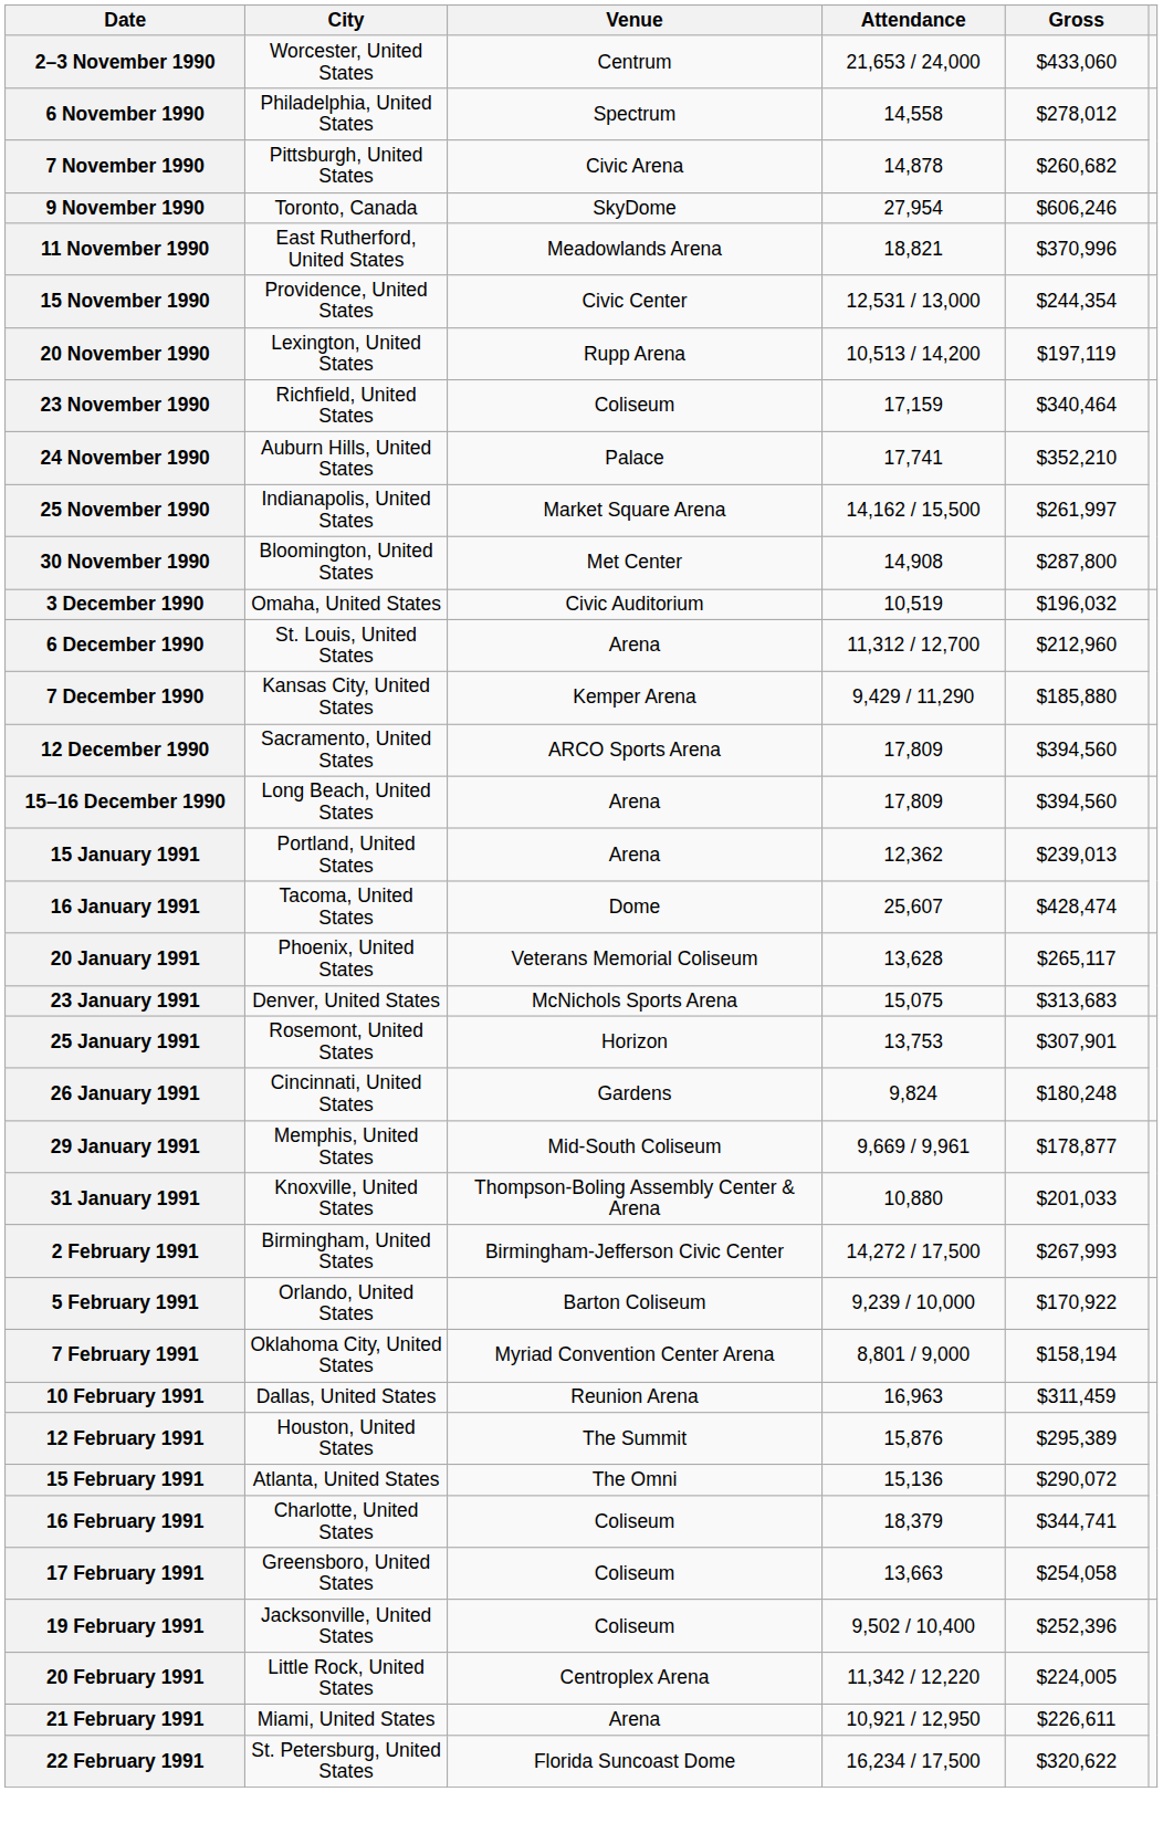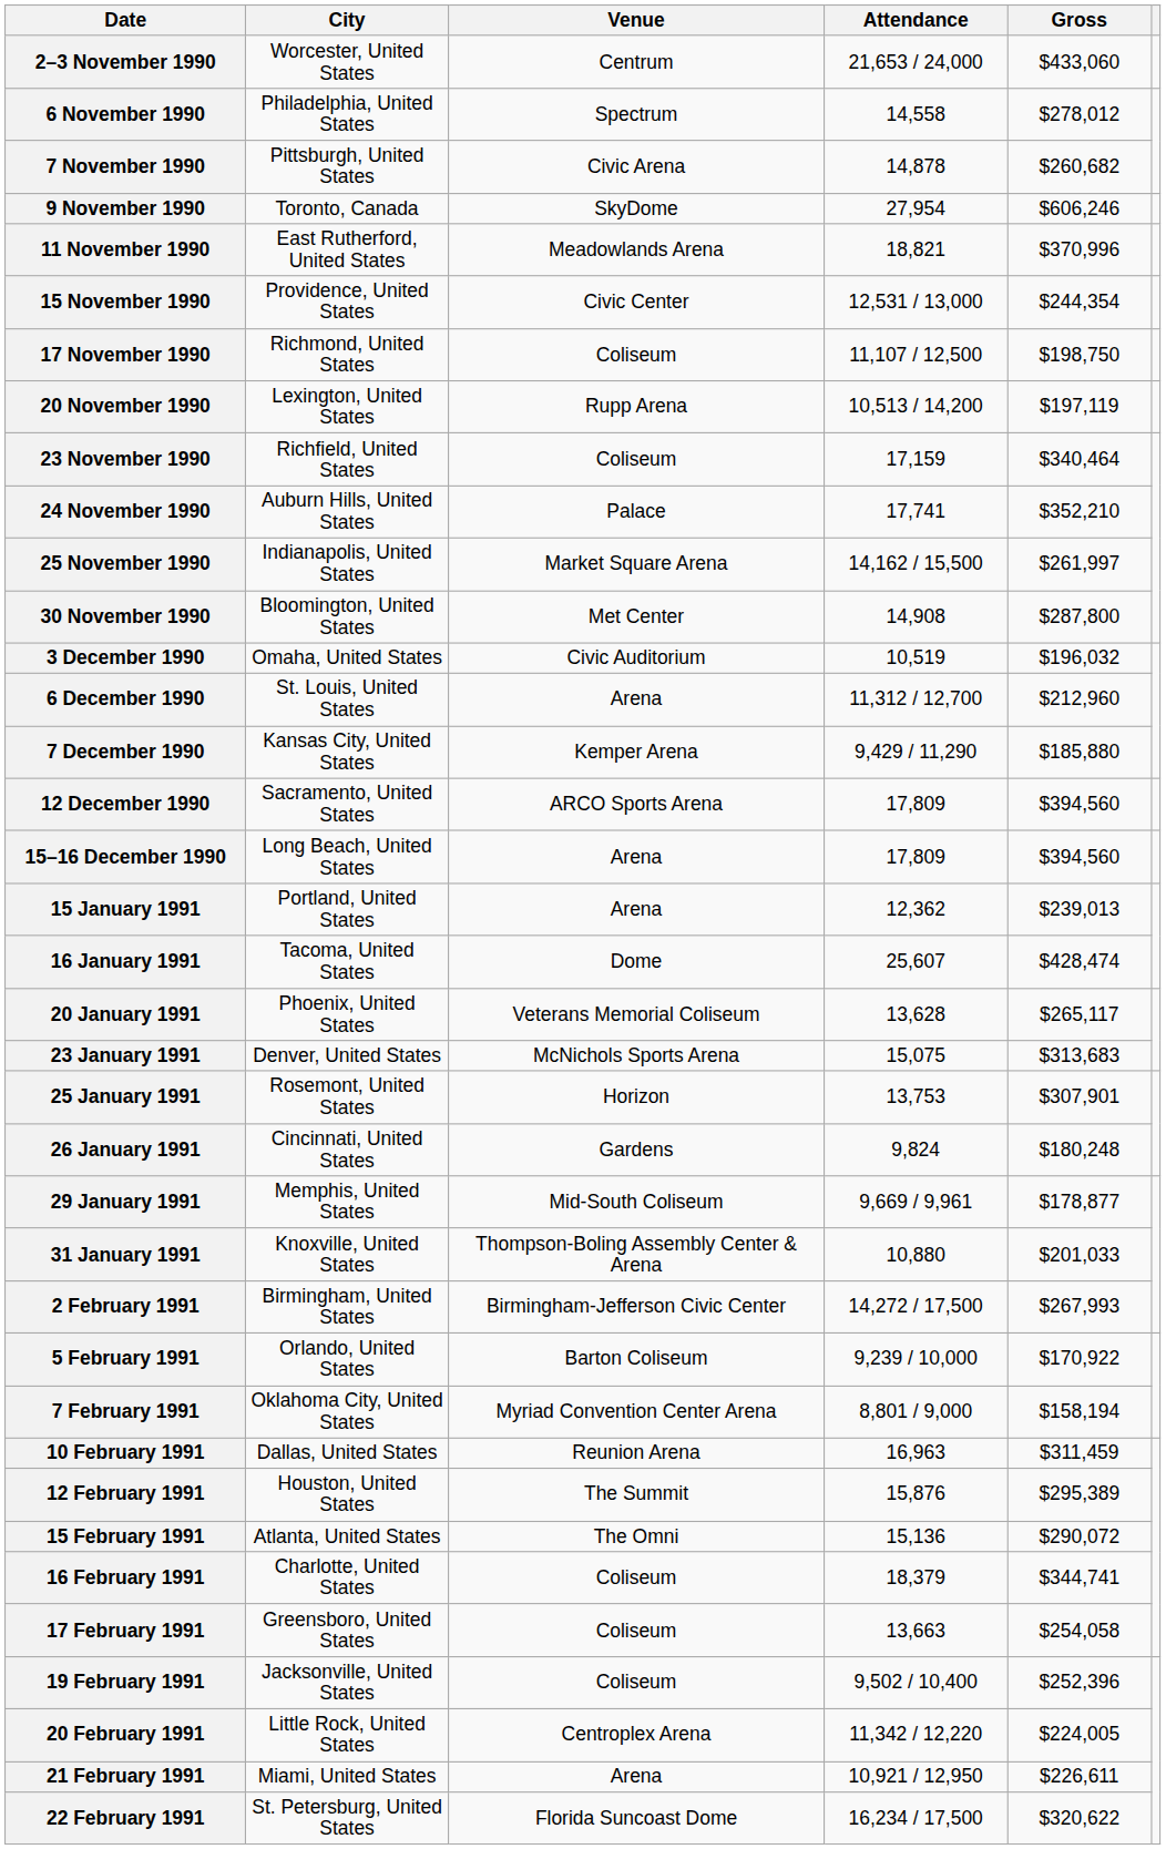 <table class="wikitable sortable plainrowheaders" style="text-align:center;">
 <tr>
 <th scope="col" style="width:12em;">Date</th>
 <th scope="col" style="width:10em;">City</th>
 <th scope="col" style="width:19em;">Venue</th>
 <th scope="col" style="width:9em;">Attendance</th>
 <th scope="col" style="width:7em;">Gross</th>
 <th scope="col" class="unsortable"></th>
 </tr>
 <tr>
 <th scope="row" style="text-align:center">2–3 November 1990</th>
 <td>Worcester, United States</td>
 <td>Centrum</td>
 <td>21,653 / 24,000</td>
 <td>$433,060</td>
 <td></td>
 </tr>
 <tr>
 <th scope="row" style="text-align:center">6 November 1990</th>
 <td>Philadelphia, United States</td>
 <td>Spectrum</td>
 <td>14,558</td>
 <td>$278,012</td>
 <td rowspan="2"></td>
 </tr>
 <tr>
 <th scope="row" style="text-align:center">7 November 1990</th>
 <td>Pittsburgh, United States</td>
 <td>Civic Arena</td>
 <td>14,878</td>
 <td>$260,682</td>
 </tr>
 <tr>
 <th scope="row" style="text-align:center">9 November 1990</th>
 <td>Toronto, Canada</td>
 <td>SkyDome</td>
 <td>27,954</td>
 <td>$606,246</td>
 <td></td>
 </tr>
 <tr>
 <th scope="row" style="text-align:center">11 November 1990</th>
 <td>East Rutherford, United States</td>
 <td>Meadowlands Arena</td>
 <td>18,821</td>
 <td>$370,996</td>
 <td></td>
 </tr>
 <tr>
 <th scope="row" style="text-align:center">15 November 1990</th>
 <td>Providence, United States</td>
 <td>Civic Center</td>
 <td>12,531 / 13,000</td>
 <td>$244,354</td>
+<td></td>
+</tr>
+<tr>
+<th scope="row" style="text-align:center">17 November 1990</th>
+<td>Richmond, United States</td>
+<td>Coliseum</td>
+<td>11,107 / 12,500</td>
+<td>$198,750</td>
 <td></td>
 </tr>
 <tr>
 <th scope="row" style="text-align:center">20 November 1990</th>
 <td>Lexington, United States</td>
 <td>Rupp Arena</td>
 <td>10,513 / 14,200</td>
 <td>$197,119</td>
 <td></td>
 </tr>
 <tr>
 <th scope="row" style="text-align:center">23 November 1990</th>
 <td>Richfield, United States</td>
 <td>Coliseum</td>
 <td>17,159</td>
 <td>$340,464</td>
 <td rowspan="4"></td>
 </tr>
 <tr>
 <th scope="row" style="text-align:center">24 November 1990</th>
 <td>Auburn Hills, United States</td>
 <td>Palace</td>
 <td>17,741</td>
 <td>$352,210</td>
 </tr>
 <tr>
 <th scope="row" style="text-align:center">25 November 1990</th>
 <td>Indianapolis, United States</td>
 <td>Market Square Arena</td>
 <td>14,162 / 15,500</td>
 <td>$261,997</td>
 </tr>
 <tr>
 <th scope="row" style="text-align:center">30 November 1990</th>
 <td>Bloomington, United States</td>
 <td>Met Center</td>
 <td>14,908</td>
 <td>$287,800</td>
 </tr>
 <tr>
 <th scope="row" style="text-align:center">3 December 1990</th>
 <td>Omaha, United States</td>
 <td>Civic Auditorium</td>
 <td>10,519</td>
 <td>$196,032</td>
 <td rowspan="3"></td>
 </tr>
 <tr>
 <th scope="row" style="text-align:center">6 December 1990</th>
 <td>St. Louis, United States</td>
 <td>Arena</td>
 <td>11,312 / 12,700</td>
 <td>$212,960</td>
 </tr>
 <tr>
 <th scope="row" style="text-align:center">7 December 1990</th>
 <td>Kansas City, United States</td>
 <td>Kemper Arena</td>
 <td>9,429 / 11,290</td>
 <td>$185,880</td>
 </tr>
 <tr>
 <th scope="row" style="text-align:center">12 December 1990</th>
 <td>Sacramento, United States</td>
 <td>ARCO Sports Arena</td>
 <td>17,809</td>
 <td>$394,560</td>
 <td></td>
 </tr>
 <tr>
 <th scope="row" style="text-align:center">15–16 December 1990</th>
 <td>Long Beach, United States</td>
 <td>Arena</td>
 <td>17,809</td>
 <td>$394,560</td>
 <td></td>
 </tr>
 <tr>
 <th scope="row" style="text-align:center">15 January 1991</th>
 <td>Portland, United States</td>
 <td>Arena</td>
 <td>12,362</td>
 <td>$239,013</td>
 <td rowspan="2"></td>
 </tr>
 <tr>
 <th scope="row" style="text-align:center">16 January 1991</th>
 <td>Tacoma, United States</td>
 <td>Dome</td>
 <td>25,607</td>
 <td>$428,474</td>
 </tr>
 <tr>
 <th scope="row" style="text-align:center">20 January 1991</th>
 <td>Phoenix, United States</td>
 <td>Veterans Memorial Coliseum</td>
 <td>13,628</td>
 <td>$265,117</td>
 <td rowspan="2"></td>
 </tr>
 <tr>
 <th scope="row" style="text-align:center">23 January 1991</th>
 <td>Denver, United States</td>
 <td>McNichols Sports Arena</td>
 <td>15,075</td>
 <td>$313,683</td>
 </tr>
 <tr>
 <th scope="row" style="text-align:center">25 January 1991</th>
 <td>Rosemont, United States</td>
 <td>Horizon</td>
 <td>13,753</td>
 <td>$307,901</td>
 <td rowspan="2"></td>
 </tr>
 <tr>
 <th scope="row" style="text-align:center">26 January 1991</th>
 <td>Cincinnati, United States</td>
 <td>Gardens</td>
 <td>9,824</td>
 <td>$180,248</td>
 </tr>
 <tr>
 <th scope="row" style="text-align:center">29 January 1991</th>
 <td>Memphis, United States</td>
 <td>Mid-South Coliseum</td>
 <td>9,669 / 9,961</td>
 <td>$178,877</td>
 <td rowspan="3"></td>
 </tr>
 <tr>
 <th scope="row" style="text-align:center">31 January 1991</th>
 <td>Knoxville, United States</td>
 <td>Thompson-Boling Assembly Center & Arena</td>
 <td>10,880</td>
 <td>$201,033</td>
 </tr>
 <tr>
 <th scope="row" style="text-align:center">2 February 1991</th>
 <td>Birmingham, United States</td>
 <td>Birmingham-Jefferson Civic Center</td>
 <td>14,272 / 17,500</td>
 <td>$267,993</td>
 </tr>
 <tr>
 <th scope="row" style="text-align:center">5 February 1991</th>
 <td>Orlando, United States</td>
 <td>Barton Coliseum</td>
 <td>9,239 / 10,000</td>
 <td>$170,922</td>
 <td rowspan="2"></td>
 </tr>
 <tr>
 <th scope="row" style="text-align:center">7 February 1991</th>
 <td>Oklahoma City, United States</td>
 <td>Myriad Convention Center Arena</td>
 <td>8,801 / 9,000</td>
 <td>$158,194</td>
 </tr>
 <tr>
 <th scope="row" style="text-align:center">10 February 1991</th>
 <td>Dallas, United States</td>
 <td>Reunion Arena</td>
 <td>16,963</td>
 <td>$311,459</td>
 <td rowspan="5"></td>
 </tr>
 <tr>
 <th scope="row" style="text-align:center">12 February 1991</th>
 <td>Houston, United States</td>
 <td>The Summit</td>
 <td>15,876</td>
 <td>$295,389</td>
 </tr>
 <tr>
 <th scope="row" style="text-align:center">15 February 1991</th>
 <td>Atlanta, United States</td>
 <td>The Omni</td>
 <td>15,136</td>
 <td>$290,072</td>
 </tr>
 <tr>
 <th scope="row" style="text-align:center">16 February 1991</th>
 <td>Charlotte, United States</td>
 <td>Coliseum</td>
 <td>18,379</td>
 <td>$344,741</td>
 </tr>
 <tr>
 <th scope="row" style="text-align:center">17 February 1991</th>
 <td>Greensboro, United States</td>
 <td>Coliseum</td>
 <td>13,663</td>
 <td>$254,058</td>
 </tr>
 <tr>
 <th scope="row" style="text-align:center">19 February 1991</th>
 <td>Jacksonville, United States</td>
 <td>Coliseum</td>
 <td>9,502 / 10,400</td>
 <td>$252,396</td>
 <td rowspan="4"></td>
 </tr>
 <tr>
 <th scope="row" style="text-align:center">20 February 1991</th>
 <td>Little Rock, United States</td>
 <td>Centroplex Arena</td>
 <td>11,342 / 12,220</td>
 <td>$224,005</td>
 </tr>
 <tr>
 <th scope="row" style="text-align:center">21 February 1991</th>
 <td>Miami, United States</td>
 <td>Arena</td>
 <td>10,921 / 12,950</td>
 <td>$226,611</td>
 </tr>
 <tr>
 <th scope="row" style="text-align:center">22 February 1991</th>
 <td>St. Petersburg, United States</td>
 <td>Florida Suncoast Dome</td>
 <td>16,234 / 17,500</td>
 <td>$320,622</td>
 </tr>
 </table>
